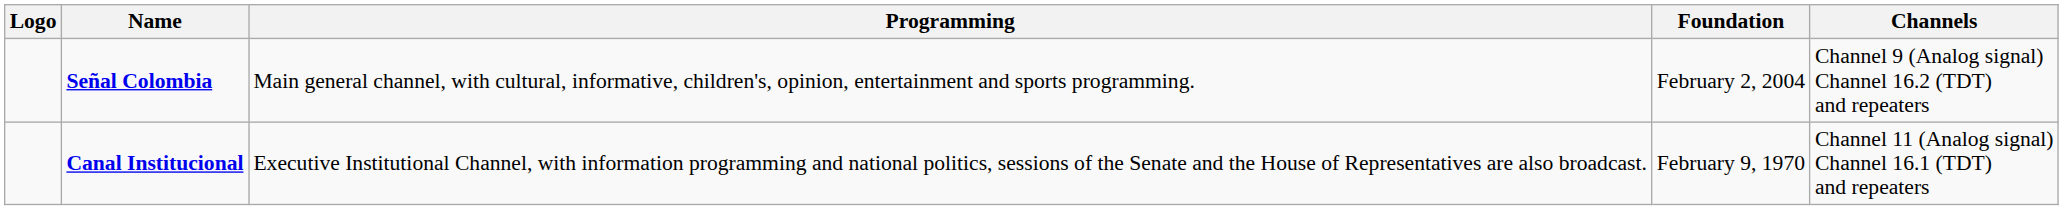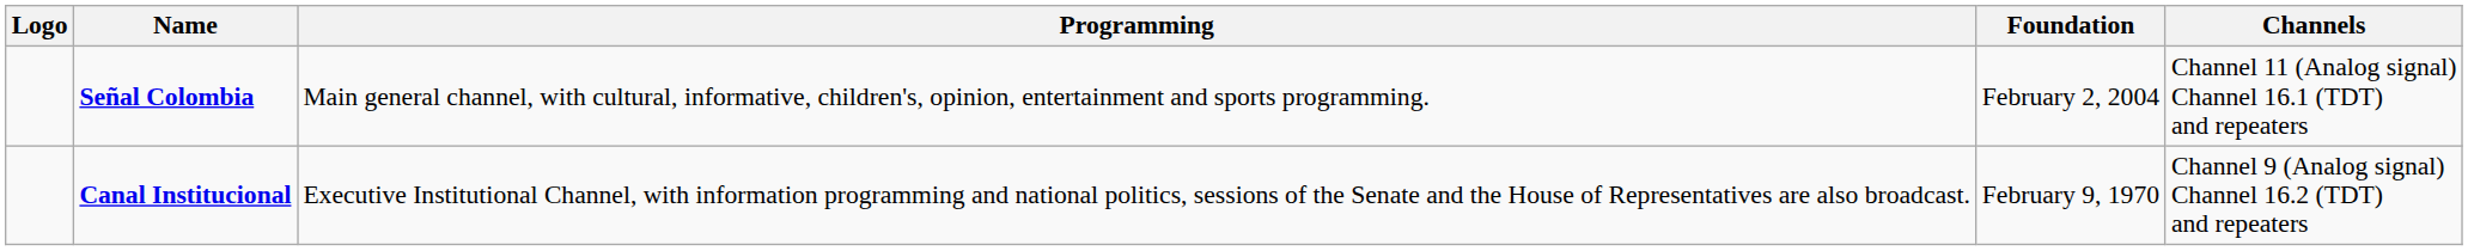 <table class="wikitable">
 <tr>
 <th>Logo</th>
 <th>Name</th>
 <th>Programming</th>
 <th>Foundation</th>
 <th>Channels</th>
 </tr>
 <tr>
 <td><br><br></td>
 <td><strong><a href='#'>Señal Colombia</a></strong></td>
 <td>Main general channel, with cultural, informative, children's, opinion, entertainment and sports programming.</td>
 <td>February 2, 2004</td>
-<td>Channel 9 (Analog signal)<br>Channel 16.2 (TDT)<br>and repeaters</td>
+<td>Channel 11 (Analog signal)<br>Channel 16.1 (TDT)<br>and repeaters</td>
 </tr>
 <tr>
 <td><br><br></td>
 <td><strong><a href='#'>Canal Institucional</a></strong></td>
 <td>Executive Institutional Channel, with information programming and national politics, sessions of the Senate and the House of Representatives are also broadcast.</td>
 <td>February 9, 1970</td>
-<td>Channel 11 (Analog signal)<br>Channel 16.1 (TDT)<br>and repeaters</td>
+<td>Channel 9 (Analog signal)<br>Channel 16.2 (TDT)<br>and repeaters</td>
 </tr>
 </table>
